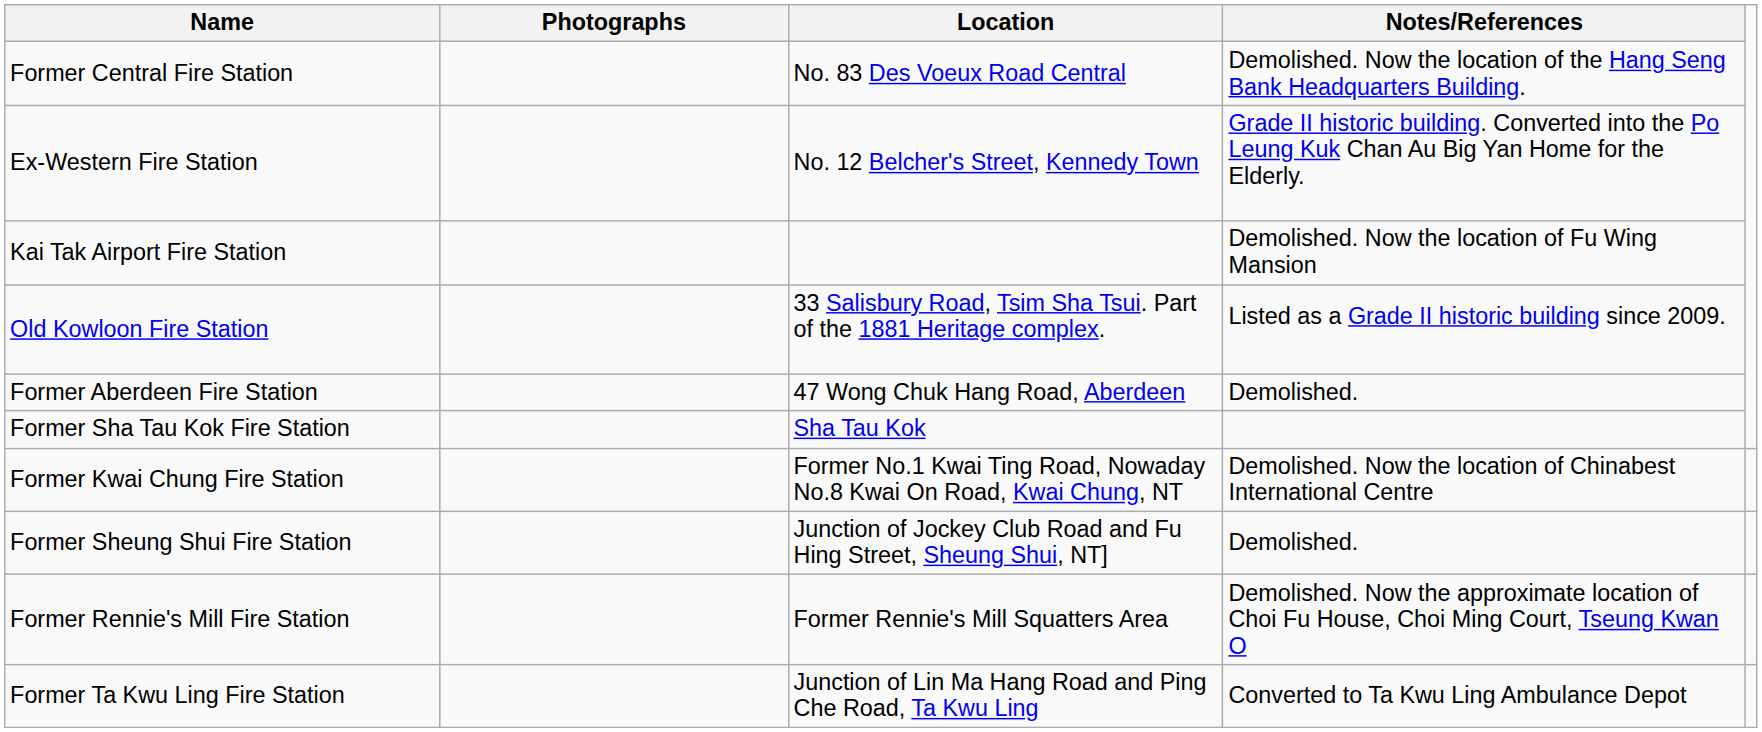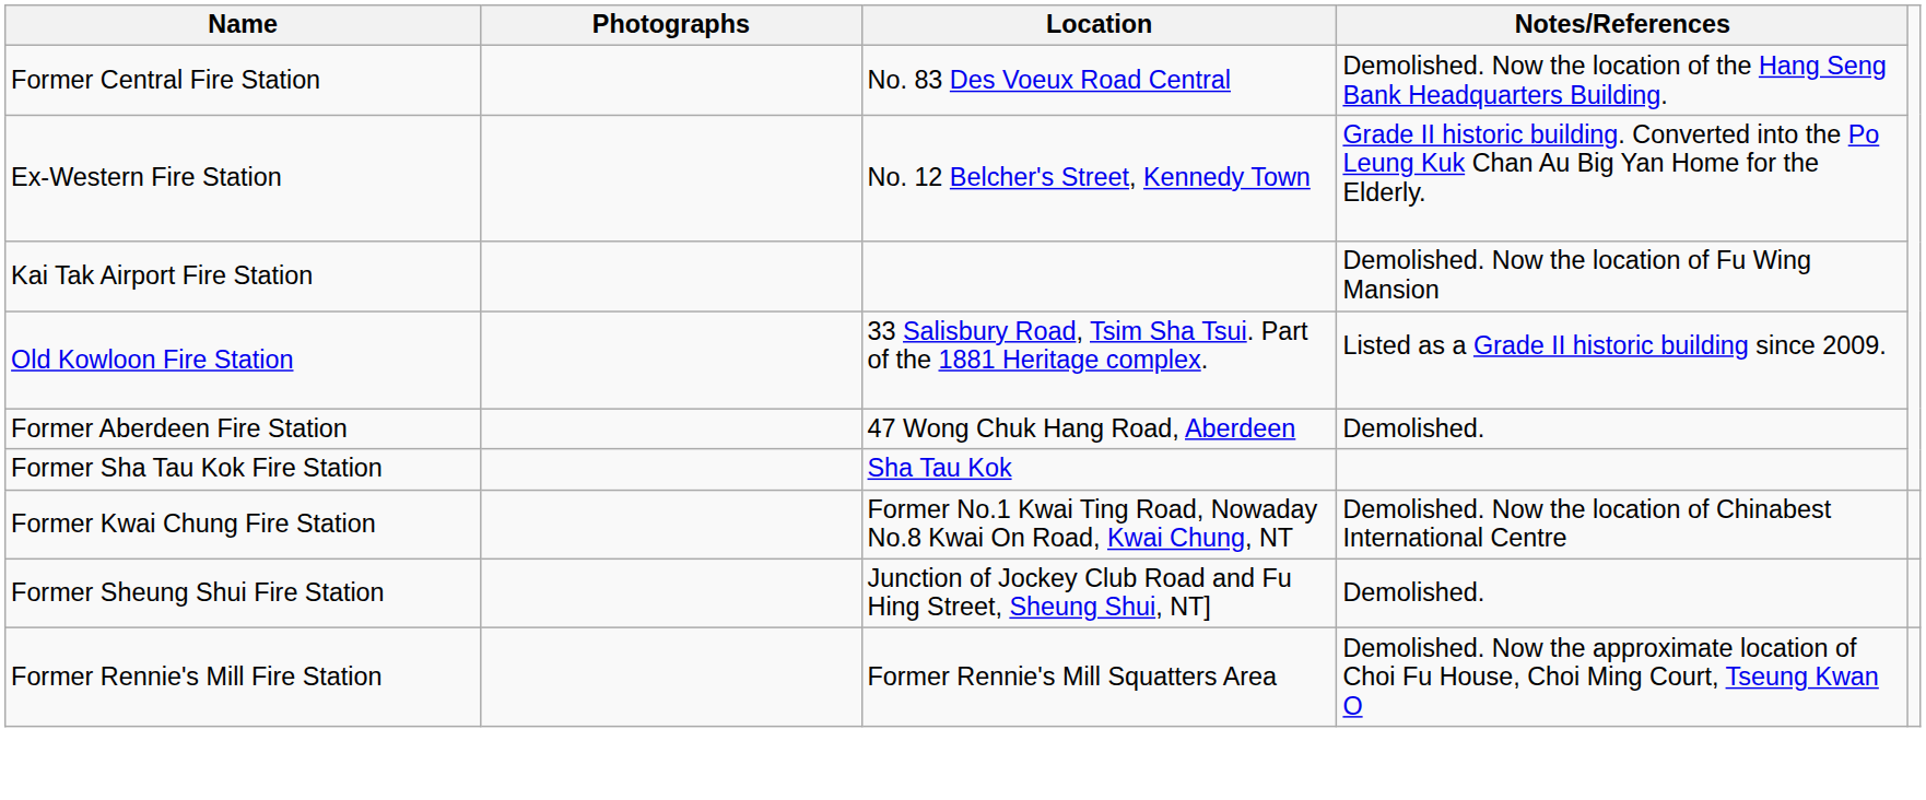 <table class="wikitable sortable" style="width:95%">
 <tr>
 <th width="25%">Name</th>
 <th width="20%">Photographs</th>
 <th width="25%">Location</th>
 <th width="30%">Notes/References</th>
 </tr>
 <tr>
 <td>Former Central Fire Station</td>
 <td></td>
 <td>No. 83 <a href='#'>Des Voeux Road Central</a></td>
 <td>  Demolished. Now the location of the <a href='#'>Hang Seng Bank Headquarters Building</a>.</td>
 </tr>
 <tr>
 <td>Ex-Western Fire Station</td>
 <td></td>
 <td>No. 12 <a href='#'>Belcher's Street</a>, <a href='#'>Kennedy Town</a><br></td>
 <td> <a href='#'>Grade II historic building</a>. Converted into the <a href='#'>Po Leung Kuk</a> Chan Au Big Yan Home for the Elderly.<br><br> </td>
 </tr>
 <tr>
 <td>Kai Tak Airport Fire Station</td>
 <td></td>
 <td></td>
 <td>Demolished. Now the location of Fu Wing Mansion</td>
 </tr>
 <tr>
 <td><a href='#'>Old Kowloon Fire Station</a></td>
 <td></td>
 <td>33 <a href='#'>Salisbury Road</a>, <a href='#'>Tsim Sha Tsui</a>. Part of the <a href='#'>1881 Heritage complex</a>.<br><br></td>
 <td>Listed as a <a href='#'>Grade II historic building</a> since 2009.<br><br> </td>
 </tr>
 <tr>
 <td>Former Aberdeen Fire Station</td>
 <td></td>
 <td>47 Wong Chuk Hang Road, <a href='#'>Aberdeen</a></td>
 <td>Demolished.</td>
 </tr>
 <tr>
 <td>Former Sha Tau Kok Fire Station</td>
 <td></td>
 <td><a href='#'>Sha Tau Kok</a></td>
 <td></td>
 </tr>
 <tr>
 <td>Former Kwai Chung Fire Station</td>
 <td></td>
 <td>Former No.1 Kwai Ting Road, Nowaday No.8 Kwai On Road, <a href='#'>Kwai Chung</a>, NT</td>
 <td>Demolished. Now the location of Chinabest International Centre</td>
 <td></td>
 </tr>
 <tr>
 <td>Former Sheung Shui Fire Station</td>
 <td></td>
 <td>Junction of Jockey Club Road and Fu Hing Street, <a href='#'>Sheung Shui</a>, NT]</td>
 <td>Demolished.</td>
 <td></td>
 </tr>
 <tr>
 <td>Former Rennie's Mill Fire Station</td>
 <td></td>
 <td>Former Rennie's Mill Squatters Area</td>
 <td>Demolished. Now the approximate location of Choi Fu House, Choi Ming Court, <a href='#'>Tseung Kwan O</a></td>
 <td></td>
 </tr>
-<tr>
-<td>Former Ta Kwu Ling Fire Station</td>
-<td></td>
-<td>Junction of Lin Ma Hang Road and Ping Che Road, <a href='#'>Ta Kwu Ling</a></td>
-<td>Converted to Ta Kwu Ling Ambulance Depot</td>
-<td></td>
-</tr>
 </table>
